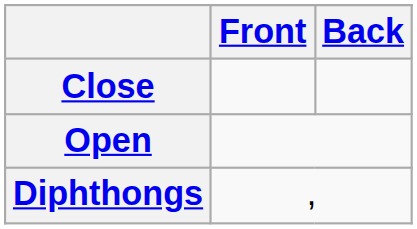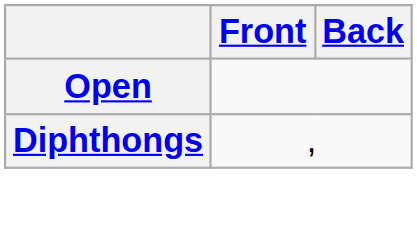 <table class="wikitable" border="1" style="text-align: center;">
 <tr>
 <th rowspan="2"></th>
 </tr>
 <tr>
 <th><a href='#'>Front</a></th>
 <th><a href='#'>Back</a></th>
-</tr>
-<tr style="text-align: center;">
-<th><a href='#'>Close</a></th>
-<td> </td>
-<td> </td>
 </tr>
 <tr style="text-align: center;">
 <th><a href='#'>Open</a></th>
 <td colspan="2"> </td>
 </tr>
 <tr>
 <th><a href='#'>Diphthongs</a></th>
 <td colspan="2"> ,  </td>
 </tr>
 </table>
